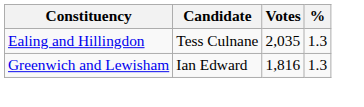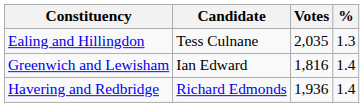 <table class="wikitable sortable">
 <tr>
 <th>Constituency</th>
 <th>Candidate</th>
 <th>Votes</th>
 <th>%</th>
 </tr>
 <tr>
 <td><a href='#'>Ealing and Hillingdon</a></td>
 <td>Tess Culnane</td>
 <td>2,035</td>
 <td>1.3</td>
 </tr>
 <tr>
 <td><a href='#'>Greenwich and Lewisham</a></td>
 <td>Ian Edward</td>
 <td>1,816</td>
-<td>1.3</td>
+<td>1.4</td>
+</tr>
+<tr>
+<td><a href='#'>Havering and Redbridge</a></td>
+<td><a href='#'>Richard Edmonds</a></td>
+<td>1,936</td>
+<td>1.4</td>
 </tr>
 </table>
